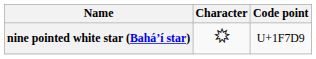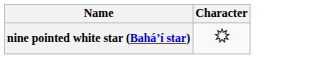 <table class="wikitable" style="text-align:center;">
 <tr>
 <th>Name</th>
 <th>Character</th>
-<th>Code point</th>
 </tr>
 <tr>
 <th>nine pointed white star (<a href='#'>Baháʼí star</a>)</th>
 <td style="font-size:150%; padding:0">🟙</td>
-<td>U+1F7D9</td>
 </tr>
 </table>
